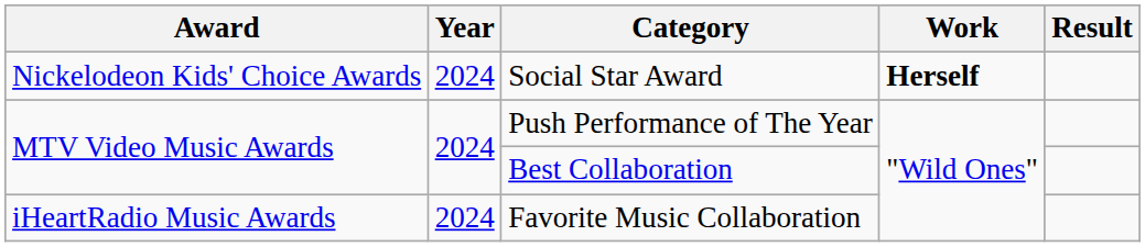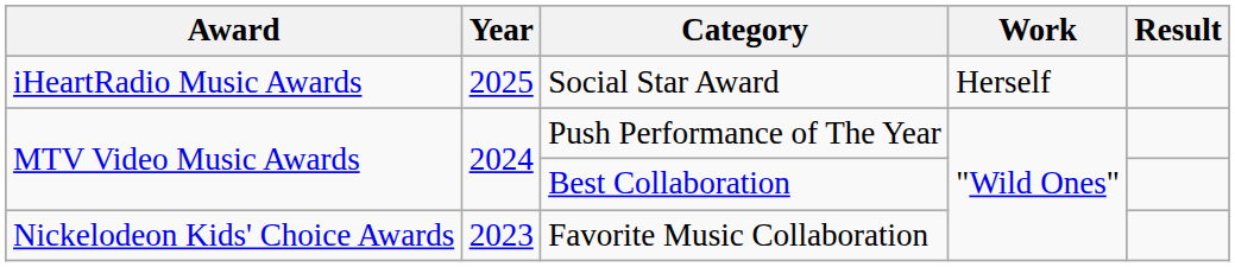 <table class="wikitable">
 <tr>
 <th>Award</th>
 <th>Year</th>
 <th>Category</th>
 <th>Work</th>
 <th>Result</th>
 </tr>
 <tr>
-<td><a href='#'>Nickelodeon Kids' Choice Awards</a></td>
-<td><a href='#'>2024</a></td>
+<td><a href='#'>iHeartRadio Music Awards</a></td>
+<td><a href='#'>2025</a></td>
 <td>Social Star Award</td>
-<td><strong>Herself</strong></td>
+<td>Herself</td>
 <td></td>
 </tr>
 <tr>
 <td rowspan="2"><a href='#'>MTV Video Music Awards</a></td>
 <td rowspan="2"><a href='#'>2024</a></td>
 <td>Push Performance of The Year</td>
 <td rowspan="3">"<a href='#'>Wild Ones</a>"</td>
 <td></td>
 </tr>
 <tr>
 <td><a href='#'>Best Collaboration</a></td>
 <td></td>
 </tr>
 <tr>
-<td><a href='#'>iHeartRadio Music Awards</a></td>
-<td><a href='#'>2024</a></td>
+<td><a href='#'>Nickelodeon Kids' Choice Awards</a></td>
+<td><a href='#'>2023</a></td>
 <td>Favorite Music Collaboration</td>
 <td></td>
 </tr>
 </table>
